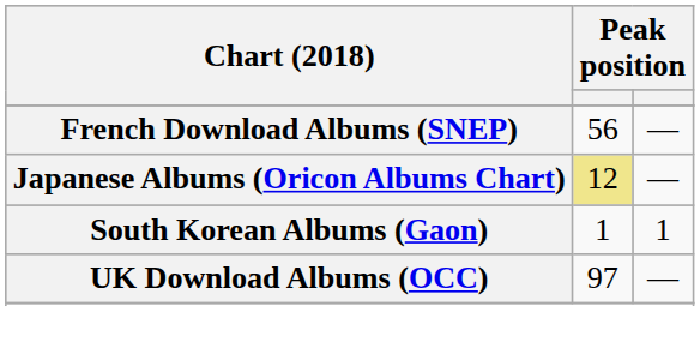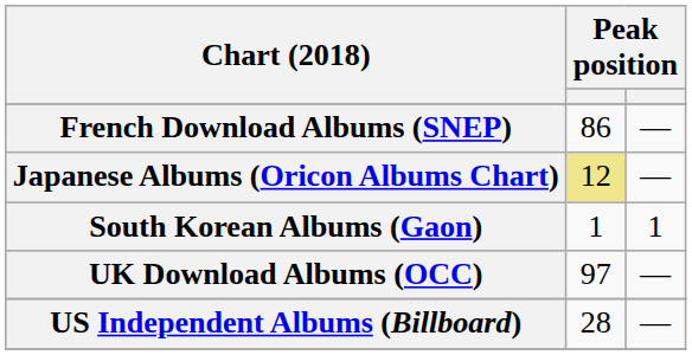 <table class="wikitable sortable plainrowheaders" style="text-align:center">
 <tr>
 <th rowspan="2">Chart (2018)</th>
 <th colspan="2">Peak<br>position</th>
 </tr>
 <tr>
 <th></th>
 <th></th>
 </tr>
 <tr>
 </tr>
 <tr>
 <th scope="row">French Download Albums (<a href='#'>SNEP</a>)</th>
-<td>56</td>
+<td>86</td>
 <td>—</td>
 </tr>
 <tr>
 <th scope="row">Japanese Albums (<a href='#'>Oricon Albums Chart</a>)</th>
 <td style="background: khaki;">12</td>
 <td>—</td>
 </tr>
 <tr>
 <th scope="row">South Korean Albums (<a href='#'>Gaon</a>)</th>
 <td>1</td>
 <td>1</td>
 </tr>
 <tr>
 <th scope="row">UK Download Albums (<a href='#'>OCC</a>)</th>
 <td>97</td>
 <td>—</td>
 </tr>
 <tr>
 </tr>
 <tr>
+<th scope="row">US <a href='#'>Independent Albums</a> (<em>Billboard</em>)</th>
+<td>28</td>
+<td>—</td>
+</tr>
+<tr>
 </tr>
 </table>
